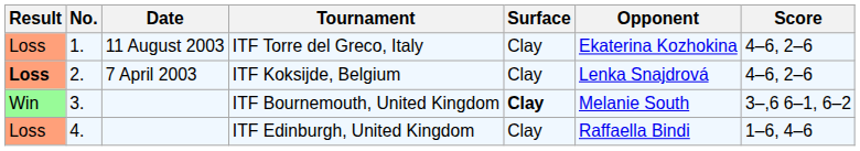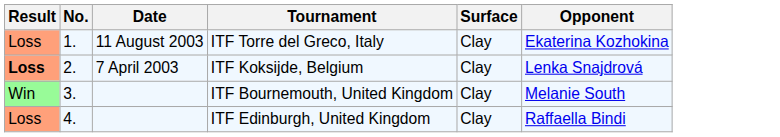 <table class="sortable wikitable" style=font-size:97%>
 <tr>
 <th>Result</th>
 <th>No.</th>
 <th>Date</th>
 <th>Tournament</th>
 <th>Surface</th>
 <th>Opponent</th>
-<th class="unsortable">Score</th>
 </tr>
 <tr style="background:#f0f8ff;">
 <td style="background:#ffa07a;">Loss</td>
 <td>1.</td>
 <td>11 August 2003</td>
 <td>ITF Torre del Greco, Italy</td>
 <td>Clay</td>
 <td> <a href='#'>Ekaterina Kozhokina</a></td>
-<td>4–6, 2–6</td>
 </tr>
 <tr style="background:#f0f8ff;">
 <td style="background:#ffa07a;"><strong>Loss</strong></td>
 <td>2.</td>
 <td>7 April 2003</td>
 <td>ITF Koksijde, Belgium</td>
 <td>Clay</td>
 <td> <a href='#'>Lenka Snajdrová</a></td>
-<td>4–6, 2–6</td>
 </tr>
 <tr style="background:#f0f8ff;">
 <td style="background:#98fb98;">Win</td>
 <td>3.</td>
 <td></td>
 <td>ITF Bournemouth, United Kingdom</td>
-<td><strong>Clay</strong></td>
+<td>Clay</td>
 <td> <a href='#'>Melanie South</a></td>
-<td>3–,6 6–1, 6–2</td>
 </tr>
 <tr style="background:#f0f8ff;">
 <td style="background:#ffa07a;">Loss</td>
 <td>4.</td>
 <td></td>
 <td>ITF Edinburgh, United Kingdom</td>
 <td>Clay</td>
 <td> <a href='#'>Raffaella Bindi</a></td>
-<td>1–6, 4–6</td>
 </tr>
 </table>
